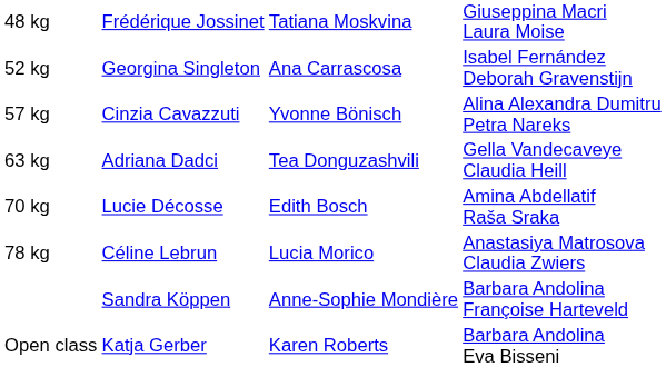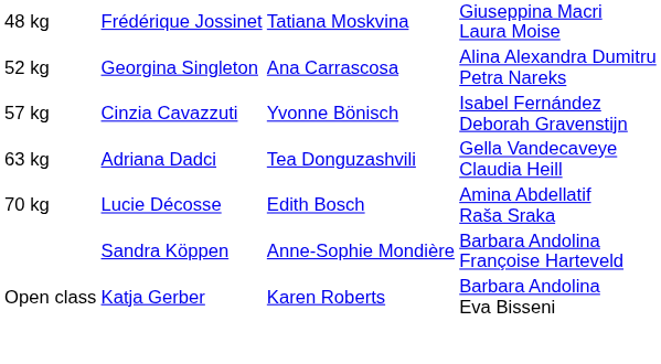 <table>
 <tr>
 <td>48 kg</td>
 <td> <a href='#'>Frédérique Jossinet</a></td>
 <td> <a href='#'>Tatiana Moskvina</a></td>
 <td> <a href='#'>Giuseppina Macri</a> <br>  <a href='#'>Laura Moise</a></td>
 </tr>
 <tr>
 <td>52 kg</td>
 <td> <a href='#'>Georgina Singleton</a></td>
 <td> <a href='#'>Ana Carrascosa</a></td>
-<td> <a href='#'>Isabel Fernández</a> <br>  <a href='#'>Deborah Gravenstijn</a></td>
+<td> <a href='#'>Alina Alexandra Dumitru</a> <br>  <a href='#'>Petra Nareks</a></td>
 </tr>
 <tr>
 <td>57 kg</td>
 <td> <a href='#'>Cinzia Cavazzuti</a></td>
 <td> <a href='#'>Yvonne Bönisch</a></td>
-<td> <a href='#'>Alina Alexandra Dumitru</a> <br>  <a href='#'>Petra Nareks</a></td>
+<td> <a href='#'>Isabel Fernández</a> <br>  <a href='#'>Deborah Gravenstijn</a></td>
 </tr>
 <tr>
 <td>63 kg</td>
 <td> <a href='#'>Adriana Dadci</a></td>
 <td> <a href='#'>Tea Donguzashvili</a></td>
 <td> <a href='#'>Gella Vandecaveye</a> <br>  <a href='#'>Claudia Heill</a></td>
 </tr>
 <tr>
 <td>70 kg</td>
 <td> <a href='#'>Lucie Décosse</a></td>
 <td> <a href='#'>Edith Bosch</a></td>
 <td> <a href='#'>Amina Abdellatif</a> <br>  <a href='#'>Raša Sraka</a></td>
 </tr>
 <tr>
-<td>78 kg</td>
-<td> <a href='#'>Céline Lebrun</a></td>
-<td> <a href='#'>Lucia Morico</a></td>
-<td> <a href='#'>Anastasiya Matrosova</a> <br>  <a href='#'>Claudia Zwiers</a></td>
-</tr>
-<tr>
 <td></td>
 <td> <a href='#'>Sandra Köppen</a></td>
 <td> <a href='#'>Anne-Sophie Mondière</a></td>
 <td> <a href='#'>Barbara Andolina</a> <br>  <a href='#'>Françoise Harteveld</a></td>
 </tr>
 <tr>
 <td>Open class</td>
 <td> <a href='#'>Katja Gerber</a></td>
 <td> <a href='#'>Karen Roberts</a></td>
 <td> <a href='#'>Barbara Andolina</a> <br>  Eva Bisseni</td>
 </tr>
 </table>
